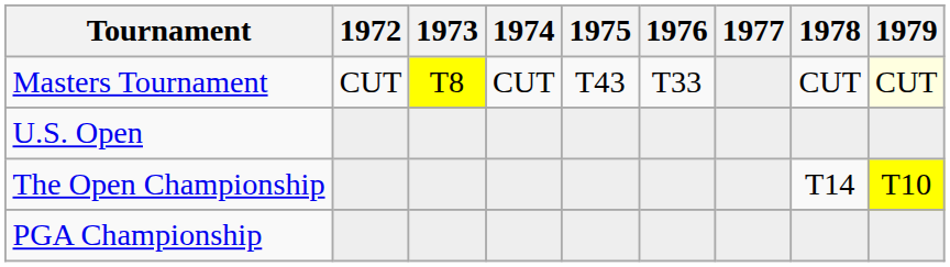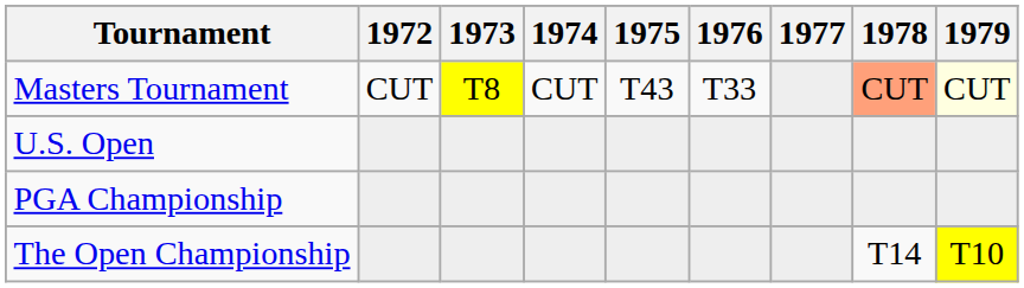 <table class="wikitable" style="font-size:95%;text-align:center;">
 <tr>
 <th>Tournament</th>
 <th>1972</th>
 <th>1973</th>
 <th>1974</th>
 <th>1975</th>
 <th>1976</th>
 <th>1977</th>
 <th>1978</th>
 <th>1979</th>
 </tr>
 <tr>
 <td align=left><a href='#'>Masters Tournament</a></td>
 <td>CUT</td>
 <td style="background:yellow;">T8</td>
 <td>CUT</td>
 <td>T43</td>
 <td>T33</td>
 <td style="background:#eeeeee;"></td>
-<td>CUT</td>
+<td style="background: lightsalmon;">CUT</td>
 <td style="background: lightyellow;">CUT</td>
 </tr>
 <tr>
 <td align=left><a href='#'>U.S. Open</a></td>
+<td style="background:#eeeeee;"></td>
+<td style="background:#eeeeee;"></td>
+<td style="background:#eeeeee;"></td>
+<td style="background:#eeeeee;"></td>
+<td style="background:#eeeeee;"></td>
+<td style="background:#eeeeee;"></td>
+<td style="background:#eeeeee;"></td>
+<td style="background:#eeeeee;"></td>
+</tr>
+<tr>
+<td align=left><a href='#'>PGA Championship</a></td>
 <td style="background:#eeeeee;"></td>
 <td style="background:#eeeeee;"></td>
 <td style="background:#eeeeee;"></td>
 <td style="background:#eeeeee;"></td>
 <td style="background:#eeeeee;"></td>
 <td style="background:#eeeeee;"></td>
 <td style="background:#eeeeee;"></td>
 <td style="background:#eeeeee;"></td>
 </tr>
 <tr>
 <td align=left><a href='#'>The Open Championship</a></td>
 <td style="background:#eeeeee;"></td>
 <td style="background:#eeeeee;"></td>
 <td style="background:#eeeeee;"></td>
 <td style="background:#eeeeee;"></td>
 <td style="background:#eeeeee;"></td>
 <td style="background:#eeeeee;"></td>
 <td>T14</td>
 <td style="background:yellow;">T10</td>
 </tr>
-<tr>
-<td align=left><a href='#'>PGA Championship</a></td>
-<td style="background:#eeeeee;"></td>
-<td style="background:#eeeeee;"></td>
-<td style="background:#eeeeee;"></td>
-<td style="background:#eeeeee;"></td>
-<td style="background:#eeeeee;"></td>
-<td style="background:#eeeeee;"></td>
-<td style="background:#eeeeee;"></td>
-<td style="background:#eeeeee;"></td>
-</tr>
 </table>
